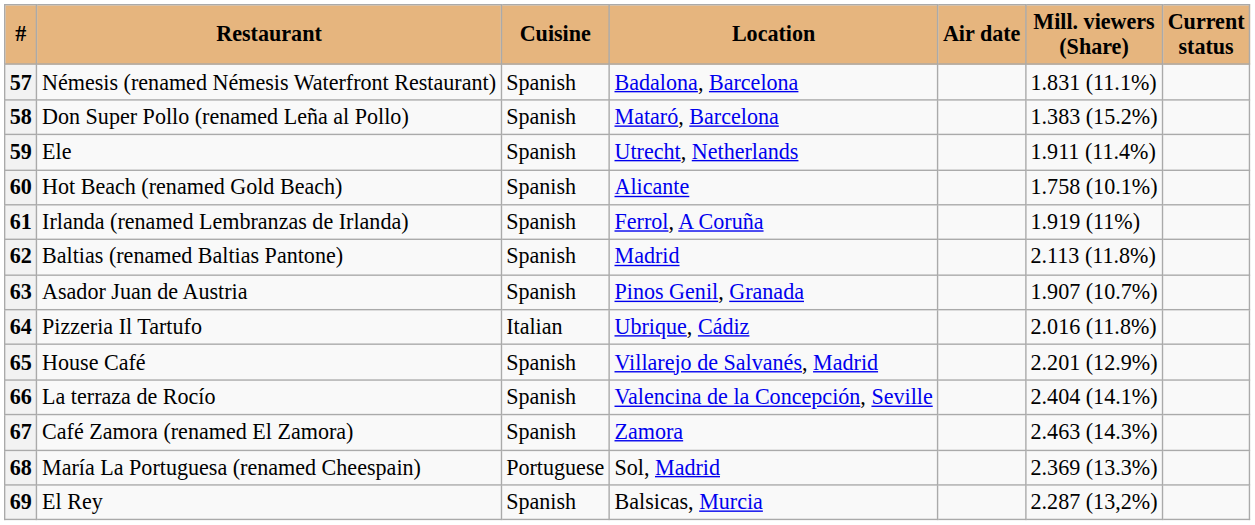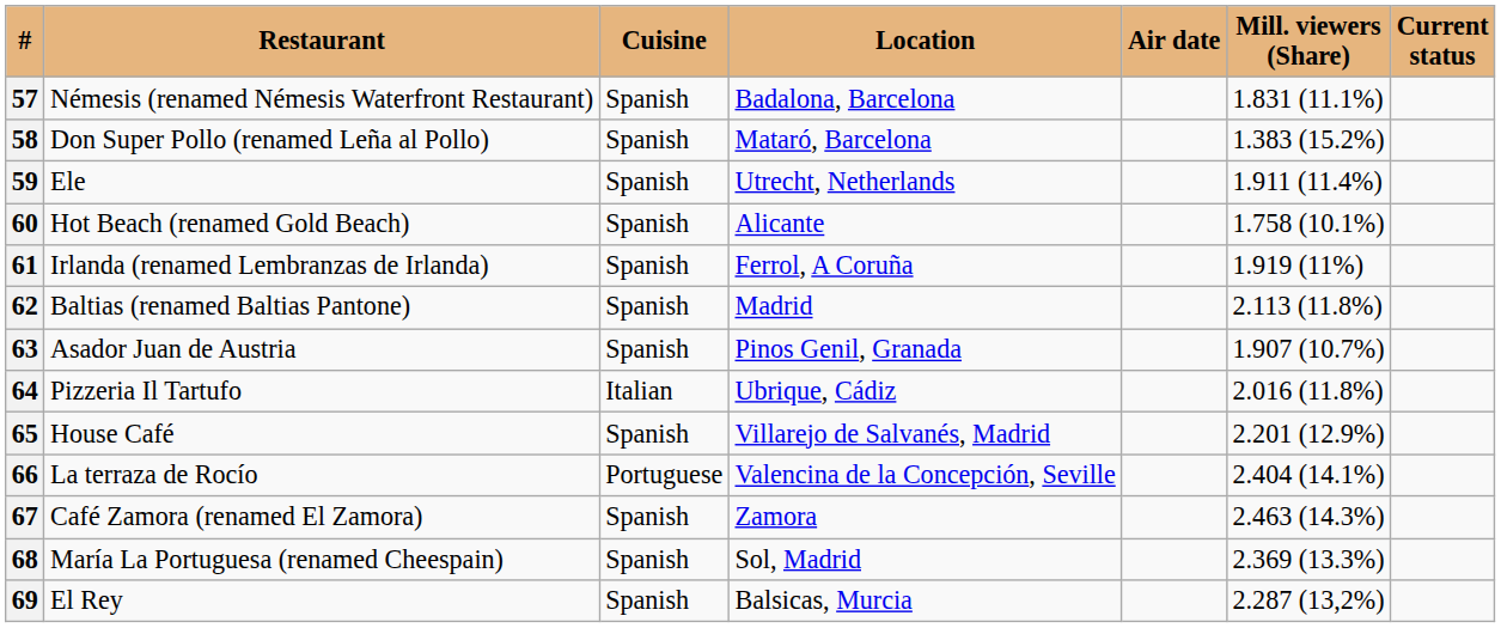 <table class=wikitable>
 <tr style="background:#E6B57E">
 <td align=center><strong>#</strong></td>
 <td align=center><strong>Restaurant</strong></td>
 <td align=center><strong>Cuisine</strong></td>
 <td align=center><strong>Location</strong></td>
 <td align=center><strong>Air date</strong></td>
 <td align=center><strong>Mill. viewers<br>(Share)</strong></td>
 <td align=center><strong>Current<br>status</strong></td>
 </tr>
 <tr>
 <th>57</th>
 <td>Némesis (renamed Némesis Waterfront Restaurant)</td>
 <td>Spanish</td>
 <td><a href='#'>Badalona</a>, <a href='#'>Barcelona</a></td>
 <td></td>
 <td>1.831 (11.1%)</td>
 <td></td>
 </tr>
 <tr>
 <th>58</th>
 <td>Don Super Pollo (renamed Leña al Pollo)</td>
 <td>Spanish</td>
 <td><a href='#'>Mataró</a>, <a href='#'>Barcelona</a></td>
 <td></td>
 <td>1.383 (15.2%)</td>
 <td></td>
 </tr>
 <tr>
 <th>59</th>
 <td>Ele</td>
 <td>Spanish</td>
 <td><a href='#'>Utrecht</a>, <a href='#'>Netherlands</a></td>
 <td></td>
 <td>1.911 (11.4%)</td>
 <td></td>
 </tr>
 <tr>
 <th>60</th>
 <td>Hot Beach (renamed Gold Beach)</td>
 <td>Spanish</td>
 <td><a href='#'>Alicante</a></td>
 <td></td>
 <td>1.758 (10.1%)</td>
 <td></td>
 </tr>
 <tr>
 <th>61</th>
 <td>Irlanda (renamed Lembranzas de Irlanda)</td>
 <td>Spanish</td>
 <td><a href='#'>Ferrol</a>, <a href='#'>A Coruña</a></td>
 <td></td>
 <td>1.919 (11%)</td>
 <td></td>
 </tr>
 <tr>
 <th>62</th>
 <td>Baltias (renamed Baltias Pantone)</td>
 <td>Spanish</td>
 <td><a href='#'>Madrid</a></td>
 <td></td>
 <td>2.113 (11.8%)</td>
 <td></td>
 </tr>
 <tr>
 <th>63</th>
 <td>Asador Juan de Austria</td>
 <td>Spanish</td>
 <td><a href='#'>Pinos Genil</a>, <a href='#'>Granada</a></td>
 <td></td>
 <td>1.907 (10.7%)</td>
 <td></td>
 </tr>
 <tr>
 <th>64</th>
 <td>Pizzeria Il Tartufo</td>
 <td>Italian</td>
 <td><a href='#'>Ubrique</a>, <a href='#'>Cádiz</a></td>
 <td></td>
 <td>2.016 (11.8%)</td>
 <td></td>
 </tr>
 <tr>
 <th>65</th>
 <td>House Café</td>
 <td>Spanish</td>
 <td><a href='#'>Villarejo de Salvanés</a>, <a href='#'>Madrid</a></td>
 <td></td>
 <td>2.201 (12.9%)</td>
 <td></td>
 </tr>
 <tr>
 <th>66</th>
 <td>La terraza de Rocío</td>
-<td>Spanish</td>
+<td>Portuguese</td>
 <td><a href='#'>Valencina de la Concepción</a>, <a href='#'>Seville</a></td>
 <td></td>
 <td>2.404 (14.1%)</td>
 <td></td>
 </tr>
 <tr>
 <th>67</th>
 <td>Café Zamora (renamed El Zamora)</td>
 <td>Spanish</td>
 <td><a href='#'>Zamora</a></td>
 <td></td>
 <td>2.463 (14.3%)</td>
 <td></td>
 </tr>
 <tr>
 <th>68</th>
 <td>María La Portuguesa (renamed Cheespain)</td>
-<td>Portuguese</td>
+<td>Spanish</td>
 <td>Sol, <a href='#'>Madrid</a></td>
 <td></td>
 <td>2.369 (13.3%)</td>
 <td></td>
 </tr>
 <tr>
 <th>69</th>
 <td>El Rey</td>
 <td>Spanish</td>
 <td>Balsicas, <a href='#'>Murcia</a></td>
 <td></td>
 <td>2.287 (13,2%)</td>
 <td></td>
 </tr>
 </table>
